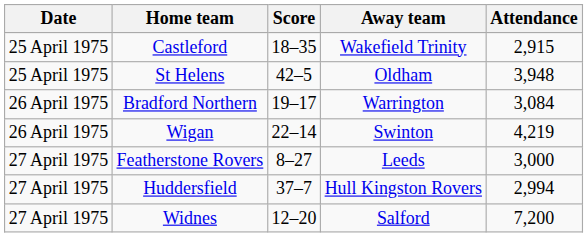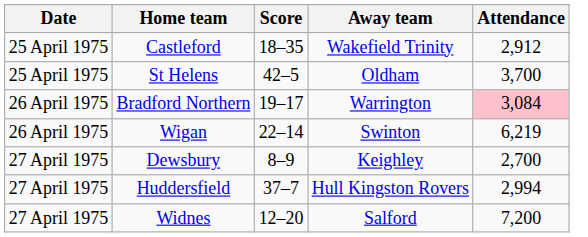 <table class="wikitable" style="text-align: center">
 <tr>
 <th>Date</th>
 <th>Home team</th>
 <th>Score</th>
 <th>Away team</th>
 <th>Attendance</th>
 </tr>
 <tr>
 <td>25 April 1975</td>
 <td><a href='#'>Castleford</a></td>
 <td>18–35</td>
 <td><a href='#'>Wakefield Trinity</a></td>
-<td>2,915</td>
+<td>2,912</td>
 </tr>
 <tr>
 <td>25 April 1975</td>
 <td><a href='#'>St Helens</a></td>
 <td>42–5</td>
 <td><a href='#'>Oldham</a></td>
-<td>3,948</td>
+<td>3,700</td>
 </tr>
 <tr>
 <td>26 April 1975</td>
 <td><a href='#'>Bradford Northern</a></td>
 <td>19–17</td>
 <td><a href='#'>Warrington</a></td>
-<td>3,084</td>
+<td style="background: pink;">3,084</td>
 </tr>
 <tr>
 <td>26 April 1975</td>
 <td><a href='#'>Wigan</a></td>
 <td>22–14</td>
 <td><a href='#'>Swinton</a></td>
-<td>4,219</td>
+<td>6,219</td>
 </tr>
 <tr>
 <td>27 April 1975</td>
-<td><a href='#'>Featherstone Rovers</a></td>
-<td>8–27</td>
-<td><a href='#'>Leeds</a></td>
-<td>3,000</td>
+<td><a href='#'>Dewsbury</a></td>
+<td>8–9</td>
+<td><a href='#'>Keighley</a></td>
+<td>2,700</td>
 </tr>
 <tr>
 <td>27 April 1975</td>
 <td><a href='#'>Huddersfield</a></td>
 <td>37–7</td>
 <td><a href='#'>Hull Kingston Rovers</a></td>
 <td>2,994</td>
 </tr>
 <tr>
 <td>27 April 1975</td>
 <td><a href='#'>Widnes</a></td>
 <td>12–20</td>
 <td><a href='#'>Salford</a></td>
 <td>7,200</td>
 </tr>
 </table>
